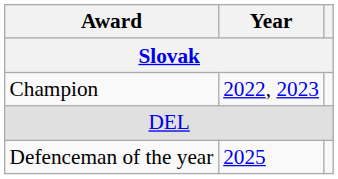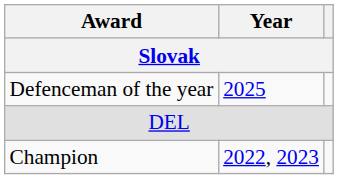 <table class="wikitable">
 <tr>
 <th>Award</th>
 <th>Year</th>
 <th></th>
 </tr>
 <tr>
 <th colspan="3"><a href='#'>Slovak</a></th>
 </tr>
 <tr>
-<td>Champion</td>
-<td><a href='#'>2022</a>, <a href='#'>2023</a></td>
+<td>Defenceman of the year</td>
+<td><a href='#'>2025</a></td>
 <td></td>
 </tr>
 <tr ALIGN="center" bgcolor="#e0e0e0">
 <td colspan="3"><a href='#'>DEL</a></td>
 </tr>
 <tr>
-<td>Defenceman of the year</td>
-<td><a href='#'>2025</a></td>
+<td>Champion</td>
+<td><a href='#'>2022</a>, <a href='#'>2023</a></td>
 <td></td>
 </tr>
 </table>
